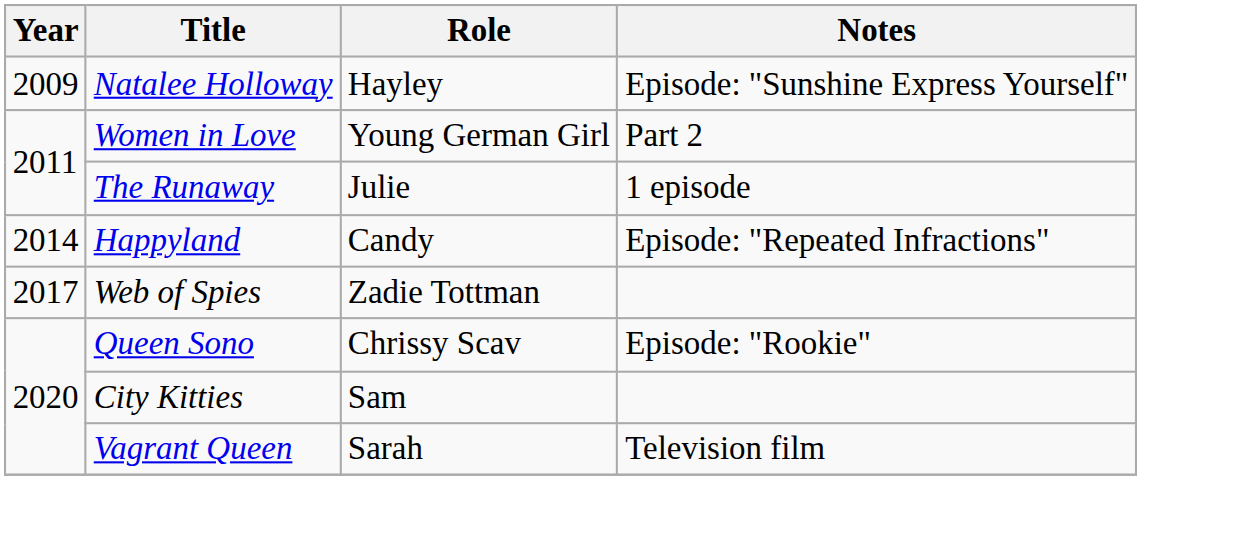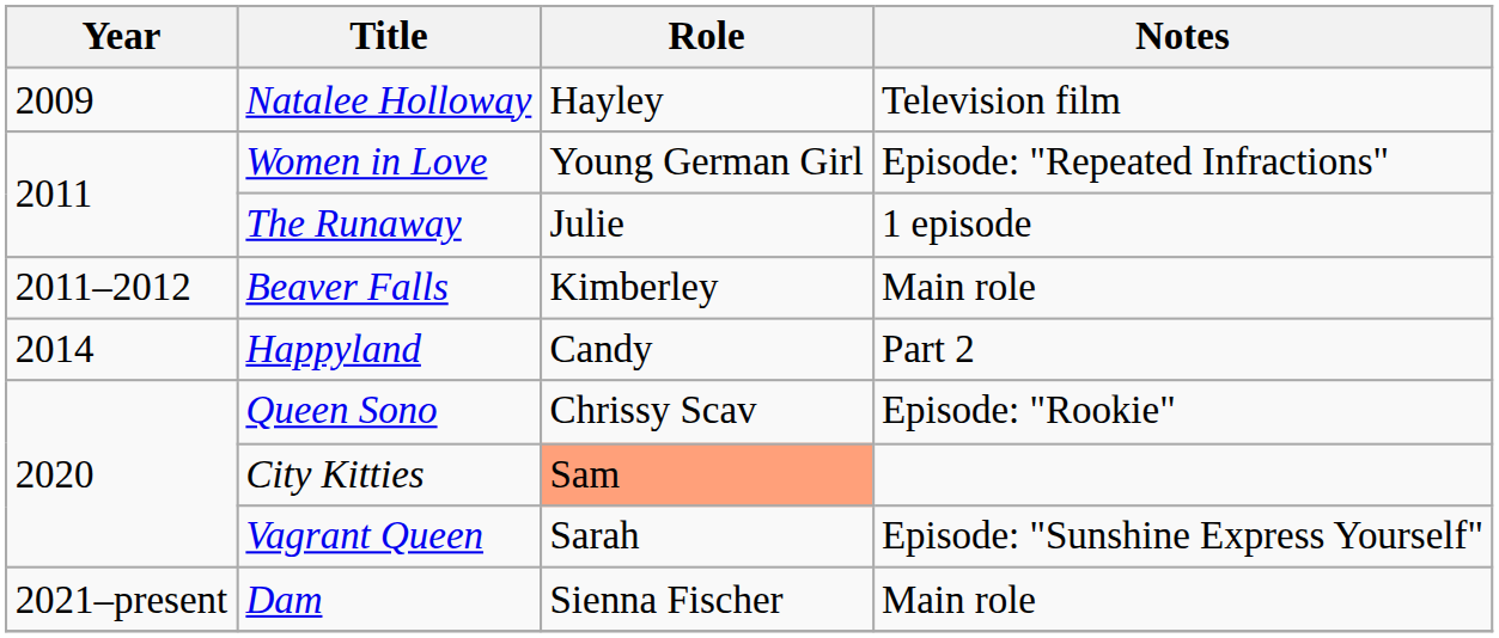 <table class="wikitable sortable">
 <tr>
 <th>Year</th>
 <th>Title</th>
 <th>Role</th>
 <th class="unsortable">Notes</th>
 </tr>
 <tr>
 <td>2009</td>
 <td><em><a href='#'>Natalee Holloway</a></em></td>
 <td>Hayley</td>
-<td>Episode: "Sunshine Express Yourself"</td>
+<td>Television film</td>
 </tr>
 <tr>
 <td rowspan="2">2011</td>
 <td><em><a href='#'>Women in Love</a></em></td>
 <td>Young German Girl</td>
-<td>Part 2</td>
+<td>Episode: "Repeated Infractions"</td>
 </tr>
 <tr>
 <td><em><a href='#'>The Runaway</a></em></td>
 <td>Julie</td>
 <td>1 episode</td>
 </tr>
 <tr>
+<td>2011–2012</td>
+<td><em><a href='#'>Beaver Falls</a></em></td>
+<td>Kimberley</td>
+<td>Main role</td>
+</tr>
+<tr>
 <td>2014</td>
 <td><em><a href='#'>Happyland</a></em></td>
 <td>Candy</td>
-<td>Episode: "Repeated Infractions"</td>
-</tr>
-<tr>
-<td>2017</td>
-<td><em>Web of Spies</em></td>
-<td>Zadie Tottman</td>
-<td></td>
+<td>Part 2</td>
 </tr>
 <tr>
 <td rowspan="3">2020</td>
 <td><em><a href='#'>Queen Sono</a></em></td>
 <td>Chrissy Scav</td>
 <td>Episode: "Rookie"</td>
 </tr>
 <tr>
 <td><em>City Kitties</em></td>
-<td>Sam</td>
+<td style="background: lightsalmon;">Sam</td>
 <td></td>
 </tr>
 <tr>
 <td><em><a href='#'>Vagrant Queen</a></em></td>
 <td>Sarah</td>
-<td>Television film</td>
+<td>Episode: "Sunshine Express Yourself"</td>
+</tr>
+<tr>
+<td>2021–present</td>
+<td><em><a href='#'>Dam</a></em></td>
+<td>Sienna Fischer</td>
+<td>Main role</td>
 </tr>
 <tr>
 </tr>
 </table>
